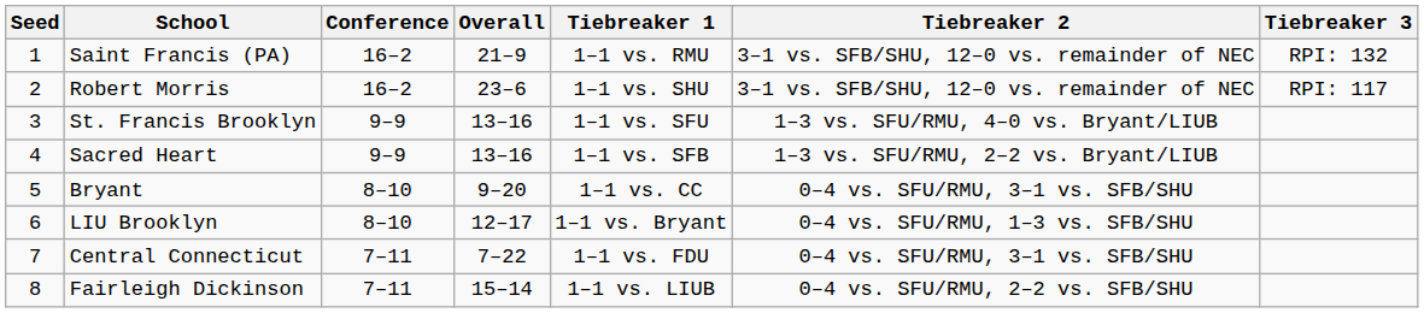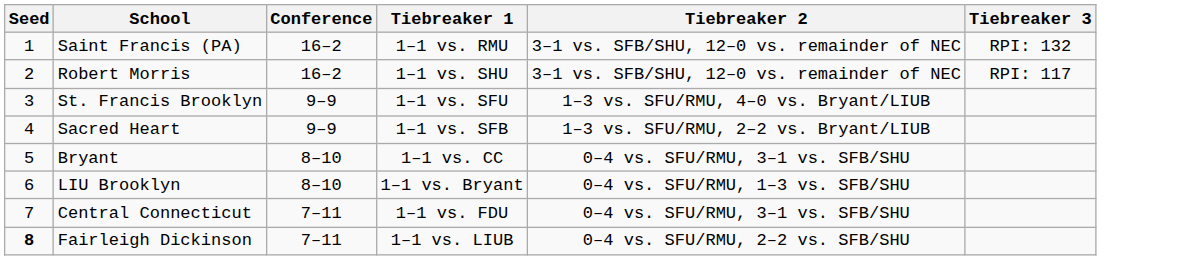 <table class="wikitable" style="text-align:center">
 <tr>
 <th>Seed</th>
 <th>School</th>
 <th>Conference</th>
-<th>Overall</th>
 <th>Tiebreaker 1</th>
 <th>Tiebreaker 2</th>
 <th>Tiebreaker 3</th>
 </tr>
 <tr>
 <td>1</td>
 <td align=left>Saint Francis (PA)</td>
 <td>16–2</td>
-<td>21–9</td>
 <td>1–1 vs. RMU</td>
 <td>3–1 vs. SFB/SHU, 12–0 vs. remainder of NEC</td>
 <td>RPI: 132</td>
 </tr>
 <tr>
 <td>2</td>
 <td align=left>Robert Morris</td>
 <td>16–2</td>
-<td>23–6</td>
 <td>1–1 vs. SHU</td>
 <td>3–1 vs. SFB/SHU, 12–0 vs. remainder of NEC</td>
 <td>RPI: 117</td>
 </tr>
 <tr>
 <td>3</td>
 <td align=left>St. Francis Brooklyn</td>
 <td>9–9</td>
-<td>13–16</td>
 <td>1–1 vs. SFU</td>
 <td>1–3 vs. SFU/RMU, 4–0 vs. Bryant/LIUB</td>
 <td></td>
 </tr>
 <tr>
 <td>4</td>
 <td align=left>Sacred Heart</td>
 <td>9–9</td>
-<td>13–16</td>
 <td>1–1 vs. SFB</td>
 <td>1–3 vs. SFU/RMU, 2–2 vs. Bryant/LIUB</td>
 <td></td>
 </tr>
 <tr>
 <td>5</td>
 <td align=left>Bryant</td>
 <td>8–10</td>
-<td>9–20</td>
 <td>1–1 vs. CC</td>
 <td>0–4 vs. SFU/RMU, 3–1 vs. SFB/SHU</td>
 <td></td>
 </tr>
 <tr>
 <td>6</td>
 <td align=left>LIU Brooklyn</td>
 <td>8–10</td>
-<td>12–17</td>
 <td>1–1 vs. Bryant</td>
 <td>0–4 vs. SFU/RMU, 1–3 vs. SFB/SHU</td>
 <td></td>
 </tr>
 <tr>
 <td>7</td>
 <td align=left>Central Connecticut</td>
 <td>7–11</td>
-<td>7–22</td>
 <td>1–1 vs. FDU</td>
 <td>0–4 vs. SFU/RMU, 3–1 vs. SFB/SHU</td>
 <td></td>
 </tr>
 <tr>
-<td>8</td>
+<td><strong>8</strong></td>
 <td align=left>Fairleigh Dickinson</td>
 <td>7–11</td>
-<td>15–14</td>
 <td>1–1 vs. LIUB</td>
 <td>0–4 vs. SFU/RMU, 2–2 vs. SFB/SHU</td>
 <td></td>
 </tr>
 </table>
